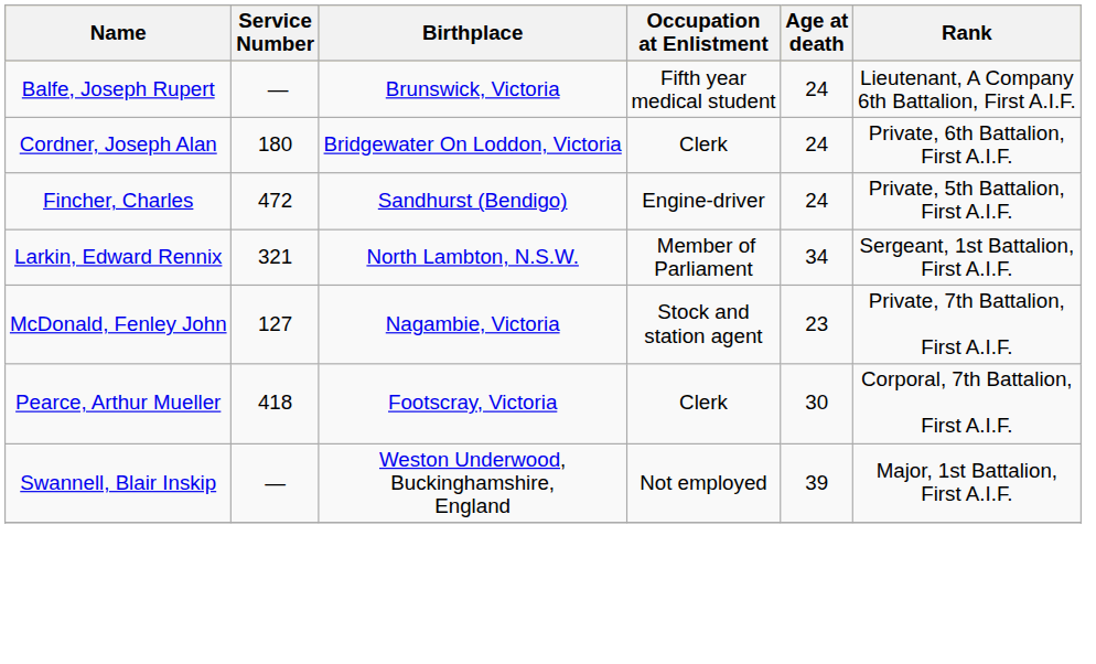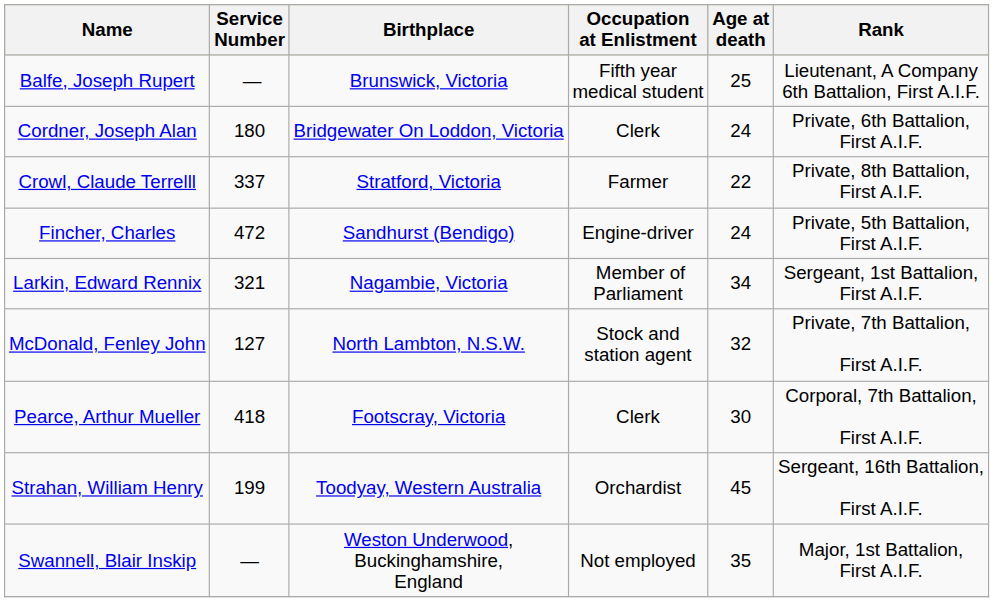 <table class="wikitable" style="text-align: center;">
 <tr bgcolor=#bdb76b>
 <th>Name</th>
 <th>Service<br>Number</th>
 <th>Birthplace</th>
 <th>Occupation<br>at Enlistment</th>
 <th>Age at<br>death</th>
 <th>Rank</th>
 </tr>
 <tr>
 <td><a href='#'>Balfe, Joseph Rupert</a></td>
 <td> —</td>
 <td><a href='#'>Brunswick, Victoria</a></td>
 <td>Fifth year<br>medical student</td>
-<td>24</td>
+<td>25</td>
 <td>Lieutenant, A Company<br>6th Battalion, First A.I.F.</td>
 </tr>
 <tr>
 <td><a href='#'>Cordner, Joseph Alan</a></td>
 <td>180</td>
 <td><a href='#'>Bridgewater On Loddon, Victoria</a></td>
 <td>Clerk</td>
 <td>24</td>
 <td>Private, 6th Battalion,<br>First A.I.F.</td>
+</tr>
+<tr>
+<td><a href='#'>Crowl, Claude Terrelll</a></td>
+<td>337</td>
+<td><a href='#'>Stratford, Victoria</a></td>
+<td>Farmer</td>
+<td>22</td>
+<td>Private, 8th Battalion,<br>First A.I.F.</td>
 </tr>
 <tr>
 <td><a href='#'>Fincher, Charles</a></td>
 <td>472</td>
 <td><a href='#'>Sandhurst (Bendigo)</a></td>
 <td>Engine-driver</td>
 <td>24</td>
 <td>Private, 5th Battalion,<br>First A.I.F.</td>
 </tr>
 <tr |->
 <td><a href='#'>Larkin, Edward Rennix</a></td>
 <td>321</td>
-<td><a href='#'>North Lambton, N.S.W.</a></td>
+<td><a href='#'>Nagambie, Victoria</a></td>
 <td> Member of<br>Parliament</td>
 <td>34</td>
 <td>Sergeant, 1st Battalion,<br>First A.I.F.</td>
 </tr>
 <tr |->
 <td><a href='#'>McDonald, Fenley John</a></td>
 <td>127</td>
-<td><a href='#'>Nagambie, Victoria</a></td>
+<td><a href='#'>North Lambton, N.S.W.</a></td>
 <td>Stock and<br>station agent</td>
-<td>23</td>
+<td>32</td>
 <td>Private, 7th Battalion,<br><br>First A.I.F.</td>
 </tr>
 <tr |->
 <td><a href='#'>Pearce, Arthur Mueller</a></td>
 <td>418</td>
 <td><a href='#'>Footscray, Victoria</a></td>
 <td>Clerk</td>
 <td>30</td>
 <td>Corporal, 7th Battalion,<br><br>First A.I.F.</td>
 </tr>
 <tr |->
+<td><a href='#'>Strahan, William Henry</a></td>
+<td>199</td>
+<td><a href='#'>Toodyay, Western Australia</a></td>
+<td>Orchardist</td>
+<td>45</td>
+<td>Sergeant, 16th Battalion,<br><br>First A.I.F.</td>
+</tr>
+<tr |->
 <td><a href='#'>Swannell, Blair Inskip</a></td>
 <td>—</td>
 <td><a href='#'>Weston Underwood</a>,<br>Buckinghamshire,<br>England</td>
 <td>Not employed</td>
-<td>39</td>
+<td>35</td>
 <td>Major, 1st Battalion,<br>First A.I.F.</td>
 </tr>
 <tr |->
 </tr>
 <tr>
 </tr>
 </table>
